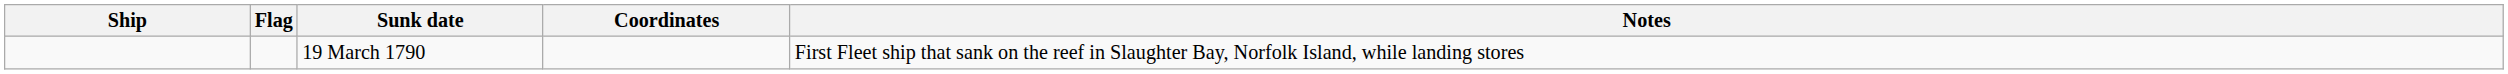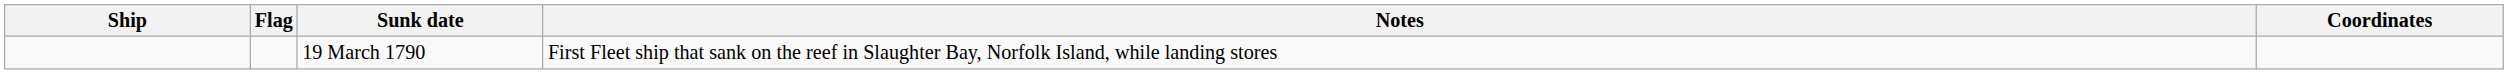 <table class=wikitable | style = "width:100%">
 <tr>
 <th style="width:10%">Ship</th>
 <th>Flag</th>
 <th style="width:10%">Sunk date</th>
+<th style="width:70%">Notes</th>
 <th style="width:10%">Coordinates</th>
-<th style="width:70%">Notes</th>
 </tr>
 <tr>
 <td></td>
 <td></td>
 <td>19 March 1790</td>
+<td>First Fleet ship that sank on the reef in Slaughter Bay, Norfolk Island, while landing stores</td>
 <td></td>
-<td>First Fleet ship that sank on the reef in Slaughter Bay, Norfolk Island, while landing stores</td>
 </tr>
 </table>
